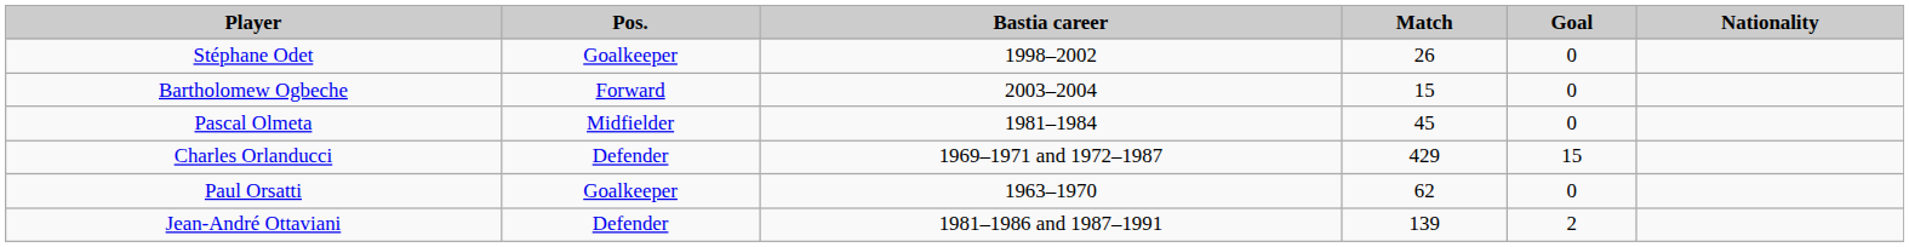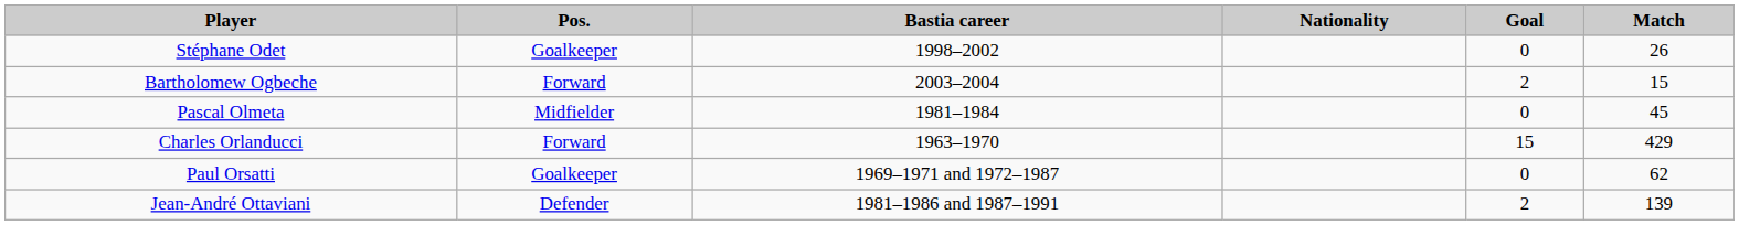 <table cellpadding="4" cellspacing="0" border="1" width="100%" style="text-align: center; font-size: 85%; border: gray solid 1px; border-collapse: collapse;" class="wikitable sortable">
 <tr bgcolor="#CCCCCC">
 <td align="center"><strong>Player</strong></td>
 <td align="center"><strong>Pos.</strong></td>
 <td align="center"><strong>Bastia career</strong></td>
+<td align="center"><strong>Nationality</strong></td>
+<td align="center"><strong>Goal</strong></td>
 <td align="center"><strong>Match</strong></td>
-<td align="center"><strong>Goal</strong></td>
-<td align="center"><strong>Nationality</strong></td>
 </tr>
 <tr>
 <td><a href='#'>Stéphane Odet</a></td>
 <td><a href='#'>Goalkeeper</a></td>
 <td>1998–2002</td>
+<td></td>
+<td>0</td>
 <td>26</td>
-<td>0</td>
-<td></td>
 </tr>
 <tr>
 <td><a href='#'>Bartholomew Ogbeche</a></td>
 <td><a href='#'>Forward</a></td>
 <td>2003–2004</td>
+<td></td>
+<td>2</td>
 <td>15</td>
-<td>0</td>
-<td></td>
 </tr>
 <tr>
 <td><a href='#'>Pascal Olmeta</a></td>
 <td><a href='#'>Midfielder</a></td>
 <td>1981–1984</td>
+<td></td>
+<td>0</td>
 <td>45</td>
-<td>0</td>
-<td></td>
 </tr>
 <tr>
 <td><a href='#'>Charles Orlanducci</a></td>
-<td><a href='#'>Defender</a></td>
-<td>1969–1971 and 1972–1987</td>
+<td><a href='#'>Forward</a></td>
+<td>1963–1970</td>
+<td></td>
+<td>15</td>
 <td>429</td>
-<td>15</td>
-<td></td>
 </tr>
 <tr>
 <td><a href='#'>Paul Orsatti</a></td>
 <td><a href='#'>Goalkeeper</a></td>
-<td>1963–1970</td>
+<td>1969–1971 and 1972–1987</td>
+<td></td>
+<td>0</td>
 <td>62</td>
-<td>0</td>
-<td></td>
 </tr>
 <tr>
 <td><a href='#'>Jean-André Ottaviani</a></td>
 <td><a href='#'>Defender</a></td>
 <td>1981–1986 and 1987–1991</td>
+<td></td>
+<td>2</td>
 <td>139</td>
-<td>2</td>
-<td></td>
 </tr>
 </table>
